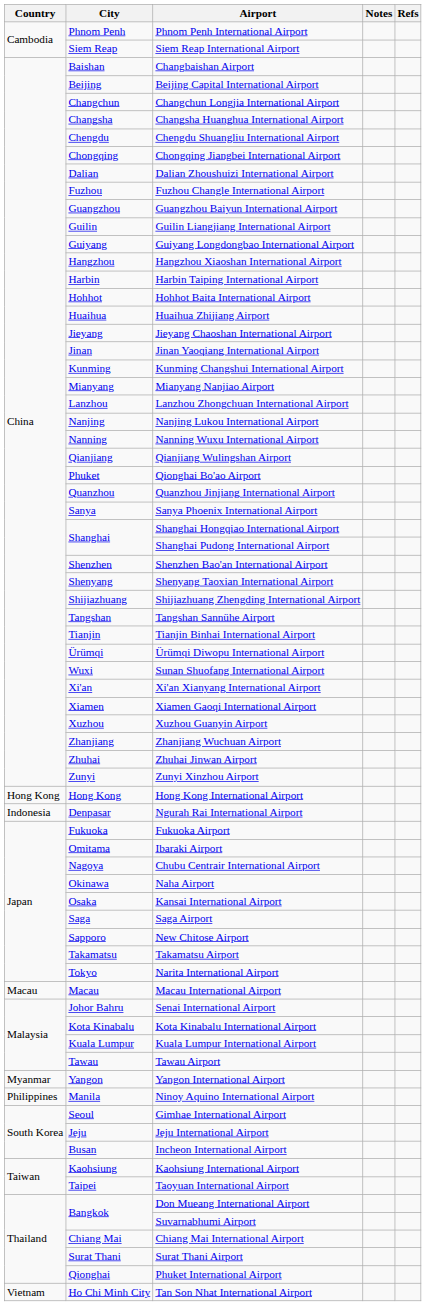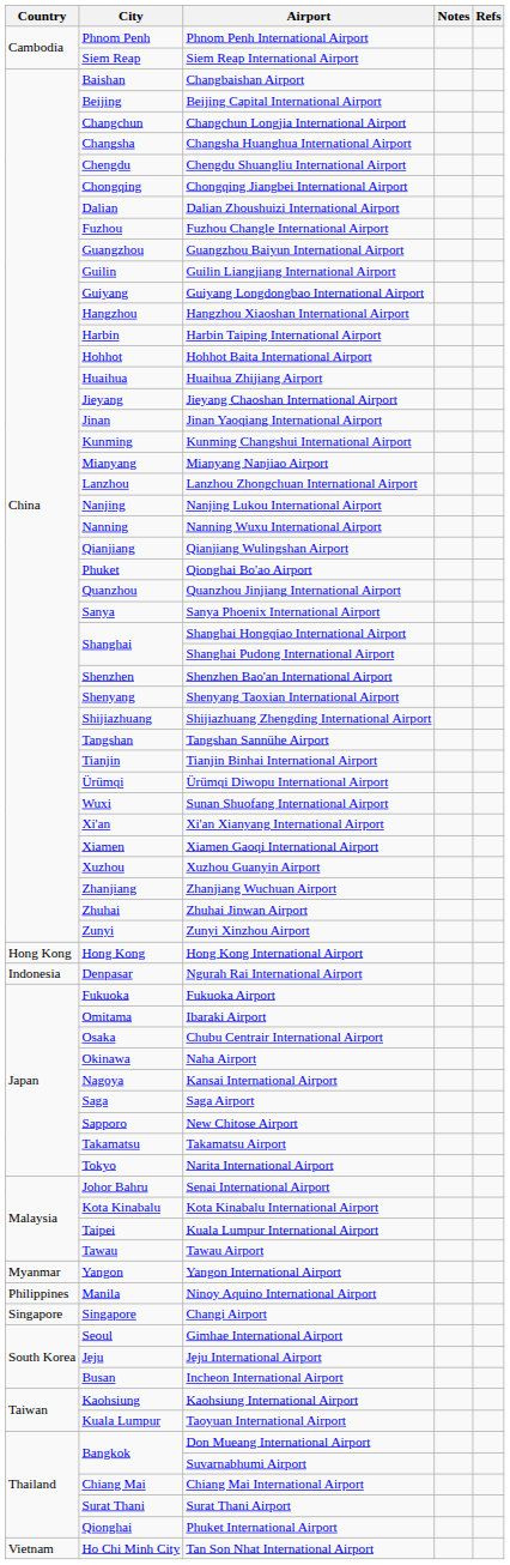 <table class="sortable wikitable">
 <tr>
 <th>Country</th>
 <th>City</th>
 <th>Airport</th>
 <th>Notes</th>
 <th class="unsortable">Refs</th>
 </tr>
 <tr>
 <td rowspan="2">Cambodia</td>
 <td><a href='#'>Phnom Penh</a></td>
 <td><a href='#'>Phnom Penh International Airport</a></td>
 <td align=center></td>
 <td align=center></td>
 </tr>
 <tr>
 <td><a href='#'>Siem Reap</a></td>
 <td><a href='#'>Siem Reap International Airport</a></td>
 <td></td>
 <td align=center></td>
 </tr>
 <tr>
 <td rowspan="41">China</td>
 <td><a href='#'>Baishan</a></td>
 <td><a href='#'>Changbaishan Airport</a></td>
 <td align=center></td>
 <td align=center></td>
 </tr>
 <tr>
 <td><a href='#'>Beijing</a></td>
 <td><a href='#'>Beijing Capital International Airport</a></td>
 <td></td>
 <td align=center></td>
 </tr>
 <tr>
 <td><a href='#'>Changchun</a></td>
 <td><a href='#'>Changchun Longjia International Airport</a></td>
 <td align=center></td>
 <td align=center></td>
 </tr>
 <tr>
 <td><a href='#'>Changsha</a></td>
 <td><a href='#'>Changsha Huanghua International Airport</a></td>
 <td align=center></td>
 <td align=center></td>
 </tr>
 <tr>
 <td><a href='#'>Chengdu</a></td>
 <td><a href='#'>Chengdu Shuangliu International Airport</a></td>
 <td align=center></td>
 <td align=center></td>
 </tr>
 <tr>
 <td><a href='#'>Chongqing</a></td>
 <td><a href='#'>Chongqing Jiangbei International Airport</a></td>
 <td align=center></td>
 <td align=center></td>
 </tr>
 <tr>
 <td><a href='#'>Dalian</a></td>
 <td><a href='#'>Dalian Zhoushuizi International Airport</a></td>
 <td align=center></td>
 <td align=center></td>
 </tr>
 <tr>
 <td><a href='#'>Fuzhou</a></td>
 <td><a href='#'>Fuzhou Changle International Airport</a></td>
 <td align=center></td>
 <td align=center></td>
 </tr>
 <tr>
 <td><a href='#'>Guangzhou</a></td>
 <td><a href='#'>Guangzhou Baiyun International Airport</a></td>
 <td align=center></td>
 <td align=center></td>
 </tr>
 <tr>
 <td><a href='#'>Guilin</a></td>
 <td><a href='#'>Guilin Liangjiang International Airport</a></td>
 <td align=center></td>
 <td align=center></td>
 </tr>
 <tr>
 <td><a href='#'>Guiyang</a></td>
 <td><a href='#'>Guiyang Longdongbao International Airport</a></td>
 <td align=center></td>
 <td align=center></td>
 </tr>
 <tr>
 <td><a href='#'>Hangzhou</a></td>
 <td><a href='#'>Hangzhou Xiaoshan International Airport</a></td>
 <td align=center></td>
 <td align=center></td>
 </tr>
 <tr>
 <td><a href='#'>Harbin</a></td>
 <td><a href='#'>Harbin Taiping International Airport</a></td>
 <td align=center></td>
 <td align=center></td>
 </tr>
 <tr>
 <td><a href='#'>Hohhot</a></td>
 <td><a href='#'>Hohhot Baita International Airport</a></td>
 <td align=center></td>
 <td align=center></td>
 </tr>
 <tr>
 <td><a href='#'>Huaihua</a></td>
 <td><a href='#'>Huaihua Zhijiang Airport</a></td>
 <td align=center></td>
 <td align=center></td>
 </tr>
 <tr>
 <td><a href='#'>Jieyang</a></td>
 <td><a href='#'>Jieyang Chaoshan International Airport</a></td>
 <td align=center></td>
 <td align=center></td>
 </tr>
 <tr>
 <td><a href='#'>Jinan</a></td>
 <td><a href='#'>Jinan Yaoqiang International Airport</a></td>
 <td align=center></td>
 <td align=center></td>
 </tr>
 <tr>
 <td><a href='#'>Kunming</a></td>
 <td><a href='#'>Kunming Changshui International Airport</a></td>
 <td align=center></td>
 <td align=center></td>
 </tr>
 <tr>
 <td><a href='#'>Mianyang</a></td>
 <td><a href='#'>Mianyang Nanjiao Airport</a></td>
 <td align=center></td>
 <td align=center></td>
 </tr>
 <tr>
 <td><a href='#'>Lanzhou</a></td>
 <td><a href='#'>Lanzhou Zhongchuan International Airport</a></td>
 <td align=center></td>
 <td align=center></td>
 </tr>
 <tr>
 <td><a href='#'>Nanjing</a></td>
 <td><a href='#'>Nanjing Lukou International Airport</a></td>
 <td align=center></td>
 <td align=center></td>
 </tr>
 <tr>
 <td><a href='#'>Nanning</a></td>
 <td><a href='#'>Nanning Wuxu International Airport</a></td>
 <td align=center></td>
 <td align=center></td>
 </tr>
 <tr>
 <td><a href='#'>Qianjiang</a></td>
 <td><a href='#'>Qianjiang Wulingshan Airport</a></td>
 <td align=center></td>
 <td align=center></td>
 </tr>
 <tr>
 <td><a href='#'>Phuket</a></td>
 <td><a href='#'>Qionghai Bo'ao Airport</a></td>
 <td align=center></td>
 <td align=center></td>
 </tr>
 <tr>
 <td><a href='#'>Quanzhou</a></td>
 <td><a href='#'>Quanzhou Jinjiang International Airport</a></td>
 <td align=center></td>
 <td align=center></td>
 </tr>
 <tr>
 <td><a href='#'>Sanya</a></td>
 <td><a href='#'>Sanya Phoenix International Airport</a></td>
 <td align=center></td>
 <td align=center></td>
 </tr>
 <tr>
 <td rowspan="2"><a href='#'>Shanghai</a></td>
 <td><a href='#'>Shanghai Hongqiao International Airport</a></td>
 <td></td>
 <td align=center></td>
 </tr>
 <tr>
 <td><a href='#'>Shanghai Pudong International Airport</a></td>
 <td></td>
 <td align=center></td>
 </tr>
 <tr>
 <td><a href='#'>Shenzhen</a></td>
 <td><a href='#'>Shenzhen Bao'an International Airport</a></td>
 <td align=center></td>
 <td align=center></td>
 </tr>
 <tr>
 <td><a href='#'>Shenyang</a></td>
 <td><a href='#'>Shenyang Taoxian International Airport</a></td>
 <td align=center></td>
 <td align=center></td>
 </tr>
 <tr>
 <td><a href='#'>Shijiazhuang</a></td>
 <td><a href='#'>Shijiazhuang Zhengding International Airport</a></td>
 <td></td>
 <td align=center></td>
 </tr>
 <tr>
 <td><a href='#'>Tangshan</a></td>
 <td><a href='#'>Tangshan Sannühe Airport</a></td>
 <td align=center></td>
 <td align=center></td>
 </tr>
 <tr>
 <td><a href='#'>Tianjin</a></td>
 <td><a href='#'>Tianjin Binhai International Airport</a></td>
 <td align=center></td>
 <td align=center></td>
 </tr>
 <tr>
 <td><a href='#'>Ürümqi</a></td>
 <td><a href='#'>Ürümqi Diwopu International Airport</a></td>
 <td align=center></td>
 <td align=center></td>
 </tr>
 <tr>
 <td><a href='#'>Wuxi</a></td>
 <td><a href='#'>Sunan Shuofang International Airport</a></td>
 <td align=center></td>
 <td align=center></td>
 </tr>
 <tr>
 <td><a href='#'>Xi'an</a></td>
 <td><a href='#'>Xi'an Xianyang International Airport</a></td>
 <td align=center></td>
 <td align=center></td>
 </tr>
 <tr>
 <td><a href='#'>Xiamen</a></td>
 <td><a href='#'>Xiamen Gaoqi International Airport</a></td>
 <td align=center></td>
 <td align=center></td>
 </tr>
 <tr>
 <td><a href='#'>Xuzhou</a></td>
 <td><a href='#'>Xuzhou Guanyin Airport</a></td>
 <td align=center></td>
 <td align=center></td>
 </tr>
 <tr>
 <td><a href='#'>Zhanjiang</a></td>
 <td><a href='#'>Zhanjiang Wuchuan Airport</a></td>
 <td align=center></td>
 <td align=center></td>
 </tr>
 <tr>
 <td><a href='#'>Zhuhai</a></td>
 <td><a href='#'>Zhuhai Jinwan Airport</a></td>
 <td align=center></td>
 <td align=center></td>
 </tr>
 <tr>
 <td><a href='#'>Zunyi</a></td>
 <td><a href='#'>Zunyi Xinzhou Airport</a></td>
 <td align=center></td>
 <td align=center></td>
 </tr>
 <tr>
 <td>Hong Kong</td>
 <td><a href='#'>Hong Kong</a></td>
 <td><a href='#'>Hong Kong International Airport</a></td>
 <td align=center></td>
 <td align=center></td>
 </tr>
 <tr>
 <td>Indonesia</td>
 <td><a href='#'>Denpasar</a></td>
 <td><a href='#'>Ngurah Rai International Airport</a></td>
 <td align=center></td>
 <td align=center></td>
 </tr>
 <tr>
 <td rowspan="9">Japan</td>
 <td><a href='#'>Fukuoka</a></td>
 <td><a href='#'>Fukuoka Airport</a></td>
 <td align=center></td>
 <td align=center></td>
 </tr>
 <tr>
 <td><a href='#'>Omitama</a></td>
 <td><a href='#'>Ibaraki Airport</a></td>
 <td align=center></td>
 <td align=center></td>
 </tr>
 <tr>
-<td><a href='#'>Nagoya</a></td>
+<td><a href='#'>Osaka</a></td>
 <td><a href='#'>Chubu Centrair International Airport</a></td>
 <td align=center></td>
 <td align=center></td>
 </tr>
 <tr>
 <td><a href='#'>Okinawa</a></td>
 <td><a href='#'>Naha Airport</a></td>
 <td align=center></td>
 <td align=center></td>
 </tr>
 <tr>
-<td><a href='#'>Osaka</a></td>
+<td><a href='#'>Nagoya</a></td>
 <td><a href='#'>Kansai International Airport</a></td>
 <td align=center></td>
 <td align=center></td>
 </tr>
 <tr>
 <td><a href='#'>Saga</a></td>
 <td><a href='#'>Saga Airport</a></td>
 <td align=center></td>
 <td align=center></td>
 </tr>
 <tr>
 <td><a href='#'>Sapporo</a></td>
 <td><a href='#'>New Chitose Airport</a></td>
 <td align=center></td>
 <td align=center></td>
 </tr>
 <tr>
 <td><a href='#'>Takamatsu</a></td>
 <td><a href='#'>Takamatsu Airport</a></td>
 <td align=center></td>
 <td align=center></td>
 </tr>
 <tr>
 <td><a href='#'>Tokyo</a></td>
 <td><a href='#'>Narita International Airport</a></td>
 <td align=center></td>
 <td align=center></td>
 </tr>
 <tr>
-<td>Macau</td>
-<td><a href='#'>Macau</a></td>
-<td><a href='#'>Macau International Airport</a></td>
-<td align=center></td>
-<td align=center></td>
-</tr>
-<tr>
 <td rowspan="4">Malaysia</td>
 <td><a href='#'>Johor Bahru</a></td>
 <td><a href='#'>Senai International Airport</a></td>
 <td></td>
 <td align=center></td>
 </tr>
 <tr>
 <td><a href='#'>Kota Kinabalu</a></td>
 <td><a href='#'>Kota Kinabalu International Airport</a></td>
 <td align=center></td>
 <td align=center></td>
 </tr>
 <tr>
-<td><a href='#'>Kuala Lumpur</a></td>
+<td><a href='#'>Taipei</a></td>
 <td><a href='#'>Kuala Lumpur International Airport</a></td>
 <td align=center></td>
 <td align=center></td>
 </tr>
 <tr>
 <td><a href='#'>Tawau</a></td>
 <td><a href='#'>Tawau Airport</a></td>
 <td align=center></td>
 <td align=center></td>
 </tr>
 <tr>
 <td>Myanmar</td>
 <td><a href='#'>Yangon</a></td>
 <td><a href='#'>Yangon International Airport</a></td>
 <td align=center></td>
 <td align=center></td>
 </tr>
 <tr>
 <td>Philippines</td>
 <td><a href='#'>Manila</a></td>
 <td><a href='#'>Ninoy Aquino International Airport</a></td>
+<td align=center></td>
+<td align=center></td>
+</tr>
+<tr>
+<td>Singapore</td>
+<td><a href='#'>Singapore</a></td>
+<td><a href='#'>Changi Airport</a></td>
 <td align=center></td>
 <td align=center></td>
 </tr>
 <tr>
 <td rowspan="3">South Korea</td>
 <td><a href='#'>Seoul</a></td>
 <td><a href='#'>Gimhae International Airport</a></td>
 <td align=center></td>
 <td align=center></td>
 </tr>
 <tr>
 <td><a href='#'>Jeju</a></td>
 <td><a href='#'>Jeju International Airport</a></td>
 <td align=center></td>
 <td align=center></td>
 </tr>
 <tr>
 <td><a href='#'>Busan</a></td>
 <td><a href='#'>Incheon International Airport</a></td>
 <td align=center></td>
 <td align=center></td>
 </tr>
 <tr>
 <td rowspan="2">Taiwan</td>
 <td><a href='#'>Kaohsiung</a></td>
 <td><a href='#'>Kaohsiung International Airport</a></td>
 <td align=center></td>
 <td align=center><br></td>
 </tr>
 <tr>
-<td><a href='#'>Taipei</a></td>
+<td><a href='#'>Kuala Lumpur</a></td>
 <td><a href='#'>Taoyuan International Airport</a></td>
 <td align=center></td>
 <td align=center></td>
 </tr>
 <tr>
 <td rowspan="5">Thailand</td>
 <td rowspan="2"><a href='#'>Bangkok</a></td>
 <td><a href='#'>Don Mueang International Airport</a></td>
 <td align=center></td>
 <td align=center></td>
 </tr>
 <tr>
 <td><a href='#'>Suvarnabhumi Airport</a></td>
 <td align=center></td>
 <td align=center></td>
 </tr>
 <tr>
 <td><a href='#'>Chiang Mai</a></td>
 <td><a href='#'>Chiang Mai International Airport</a></td>
 <td align=center></td>
 <td align=center></td>
 </tr>
 <tr>
 <td><a href='#'>Surat Thani</a></td>
 <td><a href='#'>Surat Thani Airport</a></td>
 <td></td>
 <td align=center></td>
 </tr>
 <tr>
 <td><a href='#'>Qionghai</a></td>
 <td><a href='#'>Phuket International Airport</a></td>
 <td align=center></td>
 <td align=center></td>
 </tr>
 <tr>
 <td>Vietnam</td>
 <td><a href='#'>Ho Chi Minh City</a></td>
 <td><a href='#'>Tan Son Nhat International Airport</a></td>
 <td align=center></td>
 <td align=center></td>
 </tr>
 </table>
